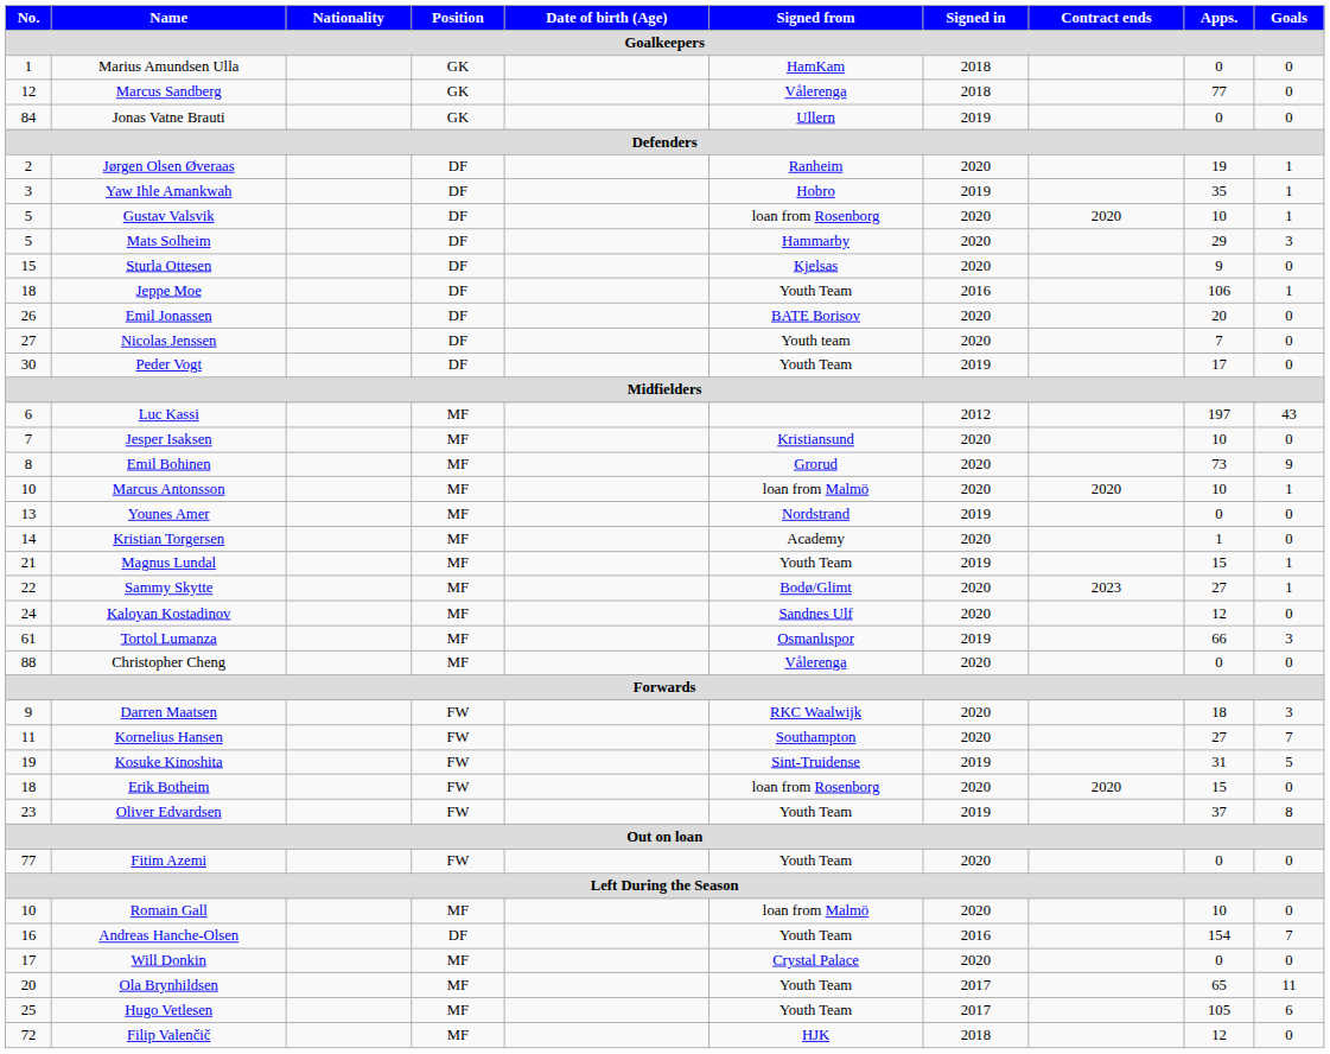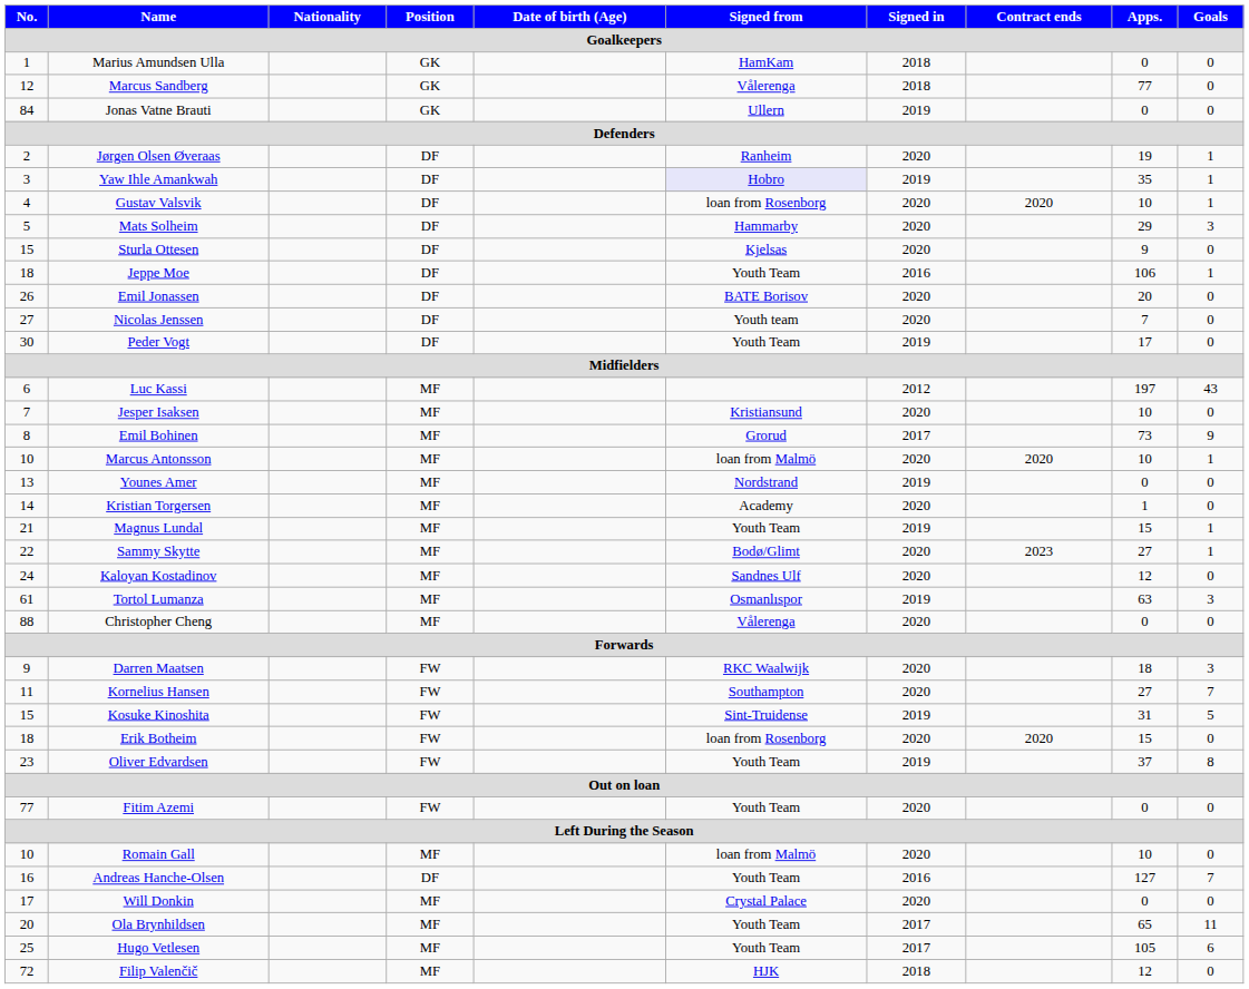 <table class="wikitable"  style="text-align:center; font-size:90%; width:100%;">
 <tr>
 <th style="background:#00f; color:white; text-align:center;">No.</th>
 <th style="background:#00f; color:white; text-align:center;">Name</th>
 <th style="background:#00f; color:white; text-align:center;">Nationality</th>
 <th style="background:#00f; color:white; text-align:center;">Position</th>
 <th style="background:#00f; color:white; text-align:center;">Date of birth (Age)</th>
 <th style="background:#00f; color:white; text-align:center;">Signed from</th>
 <th style="background:#00f; color:white; text-align:center;">Signed in</th>
 <th style="background:#00f; color:white; text-align:center;">Contract ends</th>
 <th style="background:#00f; color:white; text-align:center;">Apps.</th>
 <th style="background:#00f; color:white; text-align:center;">Goals</th>
 </tr>
 <tr>
 <th colspan="11"  style="background:#dcdcdc; text-align:center;">Goalkeepers</th>
 </tr>
 <tr>
 <td>1</td>
 <td>Marius Amundsen Ulla</td>
 <td></td>
 <td>GK</td>
 <td></td>
 <td><a href='#'>HamKam</a></td>
 <td>2018</td>
 <td></td>
 <td>0</td>
 <td>0</td>
 </tr>
 <tr>
 <td>12</td>
 <td><a href='#'>Marcus Sandberg</a></td>
 <td></td>
 <td>GK</td>
 <td></td>
 <td><a href='#'>Vålerenga</a></td>
 <td>2018</td>
 <td></td>
 <td>77</td>
 <td>0</td>
 </tr>
 <tr>
 <td>84</td>
 <td>Jonas Vatne Brauti</td>
 <td></td>
 <td>GK</td>
 <td></td>
 <td><a href='#'>Ullern</a></td>
 <td>2019</td>
 <td></td>
 <td>0</td>
 <td>0</td>
 </tr>
 <tr>
 <th colspan="11"  style="background:#dcdcdc; text-align:center;">Defenders</th>
 </tr>
 <tr>
 <td>2</td>
 <td><a href='#'>Jørgen Olsen Øveraas</a></td>
 <td></td>
 <td>DF</td>
 <td></td>
 <td><a href='#'>Ranheim</a></td>
 <td>2020</td>
 <td></td>
 <td>19</td>
 <td>1</td>
 </tr>
 <tr>
 <td>3</td>
 <td><a href='#'>Yaw Ihle Amankwah</a></td>
 <td></td>
 <td>DF</td>
 <td></td>
-<td><a href='#'>Hobro</a></td>
+<td style="background: lavender;"><a href='#'>Hobro</a></td>
 <td>2019</td>
 <td></td>
 <td>35</td>
 <td>1</td>
 </tr>
 <tr>
-<td>5</td>
+<td>4</td>
 <td><a href='#'>Gustav Valsvik</a></td>
 <td></td>
 <td>DF</td>
 <td></td>
 <td>loan from <a href='#'>Rosenborg</a></td>
 <td>2020</td>
 <td>2020</td>
 <td>10</td>
 <td>1</td>
 </tr>
 <tr>
 <td>5</td>
 <td><a href='#'>Mats Solheim</a></td>
 <td></td>
 <td>DF</td>
 <td></td>
 <td><a href='#'>Hammarby</a></td>
 <td>2020</td>
 <td></td>
 <td>29</td>
 <td>3</td>
 </tr>
 <tr>
 <td>15</td>
 <td><a href='#'>Sturla Ottesen</a></td>
 <td></td>
 <td>DF</td>
 <td></td>
 <td><a href='#'>Kjelsas</a></td>
 <td>2020</td>
 <td></td>
 <td>9</td>
 <td>0</td>
 </tr>
 <tr>
 <td>18</td>
 <td><a href='#'>Jeppe Moe</a></td>
 <td></td>
 <td>DF</td>
 <td></td>
 <td>Youth Team</td>
 <td>2016</td>
 <td></td>
 <td>106</td>
 <td>1</td>
 </tr>
 <tr>
 <td>26</td>
 <td><a href='#'>Emil Jonassen</a></td>
 <td></td>
 <td>DF</td>
 <td></td>
 <td><a href='#'>BATE Borisov</a></td>
 <td>2020</td>
 <td></td>
 <td>20</td>
 <td>0</td>
 </tr>
 <tr>
 <td>27</td>
 <td><a href='#'>Nicolas Jenssen</a></td>
 <td></td>
 <td>DF</td>
 <td></td>
 <td>Youth team</td>
 <td>2020</td>
 <td></td>
 <td>7</td>
 <td>0</td>
 </tr>
 <tr>
 <td>30</td>
 <td><a href='#'>Peder Vogt</a></td>
 <td></td>
 <td>DF</td>
 <td></td>
 <td>Youth Team</td>
 <td>2019</td>
 <td></td>
 <td>17</td>
 <td>0</td>
 </tr>
 <tr>
 <th colspan="11"  style="background:#dcdcdc; text-align:center;">Midfielders</th>
 </tr>
 <tr>
 <td>6</td>
 <td><a href='#'>Luc Kassi</a></td>
 <td></td>
 <td>MF</td>
 <td></td>
 <td></td>
 <td>2012</td>
 <td></td>
 <td>197</td>
 <td>43</td>
 </tr>
 <tr>
 <td>7</td>
 <td><a href='#'>Jesper Isaksen</a></td>
 <td></td>
 <td>MF</td>
 <td></td>
 <td><a href='#'>Kristiansund</a></td>
 <td>2020</td>
 <td></td>
 <td>10</td>
 <td>0</td>
 </tr>
 <tr>
 <td>8</td>
 <td><a href='#'>Emil Bohinen</a></td>
 <td></td>
 <td>MF</td>
 <td></td>
 <td><a href='#'>Grorud</a></td>
-<td>2020</td>
+<td>2017</td>
 <td></td>
 <td>73</td>
 <td>9</td>
 </tr>
 <tr>
 <td>10</td>
 <td><a href='#'>Marcus Antonsson</a></td>
 <td></td>
 <td>MF</td>
 <td></td>
 <td>loan from <a href='#'>Malmö</a></td>
 <td>2020</td>
 <td>2020</td>
 <td>10</td>
 <td>1</td>
 </tr>
 <tr>
 <td>13</td>
 <td><a href='#'>Younes Amer</a></td>
 <td></td>
 <td>MF</td>
 <td></td>
 <td><a href='#'>Nordstrand</a></td>
 <td>2019</td>
 <td></td>
 <td>0</td>
 <td>0</td>
 </tr>
 <tr>
 <td>14</td>
 <td><a href='#'>Kristian Torgersen</a></td>
 <td></td>
 <td>MF</td>
 <td></td>
 <td>Academy</td>
 <td>2020</td>
 <td></td>
 <td>1</td>
 <td>0</td>
 </tr>
 <tr>
 <td>21</td>
 <td><a href='#'>Magnus Lundal</a></td>
 <td></td>
 <td>MF</td>
 <td></td>
 <td>Youth Team</td>
 <td>2019</td>
 <td></td>
 <td>15</td>
 <td>1</td>
 </tr>
 <tr>
 <td>22</td>
 <td><a href='#'>Sammy Skytte</a></td>
 <td></td>
 <td>MF</td>
 <td></td>
 <td><a href='#'>Bodø/Glimt</a></td>
 <td>2020</td>
 <td>2023</td>
 <td>27</td>
 <td>1</td>
 </tr>
 <tr>
 <td>24</td>
 <td><a href='#'>Kaloyan Kostadinov</a></td>
 <td></td>
 <td>MF</td>
 <td></td>
 <td><a href='#'>Sandnes Ulf</a></td>
 <td>2020</td>
 <td></td>
 <td>12</td>
 <td>0</td>
 </tr>
 <tr>
 <td>61</td>
 <td><a href='#'>Tortol Lumanza</a></td>
 <td></td>
 <td>MF</td>
 <td></td>
 <td><a href='#'>Osmanlıspor</a></td>
 <td>2019</td>
 <td></td>
-<td>66</td>
+<td>63</td>
 <td>3</td>
 </tr>
 <tr>
 <td>88</td>
 <td>Christopher Cheng</td>
 <td></td>
 <td>MF</td>
 <td></td>
 <td><a href='#'>Vålerenga</a></td>
 <td>2020</td>
 <td></td>
 <td>0</td>
 <td>0</td>
 </tr>
 <tr>
 <th colspan="11"  style="background:#dcdcdc; text-align:center;">Forwards</th>
 </tr>
 <tr>
 <td>9</td>
 <td><a href='#'>Darren Maatsen</a></td>
 <td></td>
 <td>FW</td>
 <td></td>
 <td><a href='#'>RKC Waalwijk</a></td>
 <td>2020</td>
 <td></td>
 <td>18</td>
 <td>3</td>
 </tr>
 <tr>
 <td>11</td>
 <td><a href='#'>Kornelius Hansen</a></td>
 <td></td>
 <td>FW</td>
 <td></td>
 <td><a href='#'>Southampton</a></td>
 <td>2020</td>
 <td></td>
 <td>27</td>
 <td>7</td>
 </tr>
 <tr>
-<td>19</td>
+<td>15</td>
 <td><a href='#'>Kosuke Kinoshita</a></td>
 <td></td>
 <td>FW</td>
 <td></td>
 <td><a href='#'>Sint-Truidense</a></td>
 <td>2019</td>
 <td></td>
 <td>31</td>
 <td>5</td>
 </tr>
 <tr>
 <td>18</td>
 <td><a href='#'>Erik Botheim</a></td>
 <td></td>
 <td>FW</td>
 <td></td>
 <td>loan from <a href='#'>Rosenborg</a></td>
 <td>2020</td>
 <td>2020</td>
 <td>15</td>
 <td>0</td>
 </tr>
 <tr>
 <td>23</td>
 <td><a href='#'>Oliver Edvardsen</a></td>
 <td></td>
 <td>FW</td>
 <td></td>
 <td>Youth Team</td>
 <td>2019</td>
 <td></td>
 <td>37</td>
 <td>8</td>
 </tr>
 <tr>
 <th colspan="11"  style="background:#dcdcdc; text-align:center;">Out on loan</th>
 </tr>
 <tr>
 <td>77</td>
 <td><a href='#'>Fitim Azemi</a></td>
 <td></td>
 <td>FW</td>
 <td></td>
 <td>Youth Team</td>
 <td>2020</td>
 <td></td>
 <td>0</td>
 <td>0</td>
 </tr>
 <tr>
 <th colspan="11"  style="background:#dcdcdc; text-align:center;">Left During the Season</th>
 </tr>
 <tr>
 <td>10</td>
 <td><a href='#'>Romain Gall</a></td>
 <td></td>
 <td>MF</td>
 <td></td>
 <td>loan from <a href='#'>Malmö</a></td>
 <td>2020</td>
 <td></td>
 <td>10</td>
 <td>0</td>
 </tr>
 <tr>
 <td>16</td>
 <td><a href='#'>Andreas Hanche-Olsen</a></td>
 <td></td>
 <td>DF</td>
 <td></td>
 <td>Youth Team</td>
 <td>2016</td>
 <td></td>
-<td>154</td>
+<td>127</td>
 <td>7</td>
 </tr>
 <tr>
 <td>17</td>
 <td><a href='#'>Will Donkin</a></td>
 <td></td>
 <td>MF</td>
 <td></td>
 <td><a href='#'>Crystal Palace</a></td>
 <td>2020</td>
 <td></td>
 <td>0</td>
 <td>0</td>
 </tr>
 <tr>
 <td>20</td>
 <td><a href='#'>Ola Brynhildsen</a></td>
 <td></td>
 <td>MF</td>
 <td></td>
 <td>Youth Team</td>
 <td>2017</td>
 <td></td>
 <td>65</td>
 <td>11</td>
 </tr>
 <tr>
 <td>25</td>
 <td><a href='#'>Hugo Vetlesen</a></td>
 <td></td>
 <td>MF</td>
 <td></td>
 <td>Youth Team</td>
 <td>2017</td>
 <td></td>
 <td>105</td>
 <td>6</td>
 </tr>
 <tr>
 <td>72</td>
 <td><a href='#'>Filip Valenčič</a></td>
 <td></td>
 <td>MF</td>
 <td></td>
 <td><a href='#'>HJK</a></td>
 <td>2018</td>
 <td></td>
 <td>12</td>
 <td>0</td>
 </tr>
 </table>
